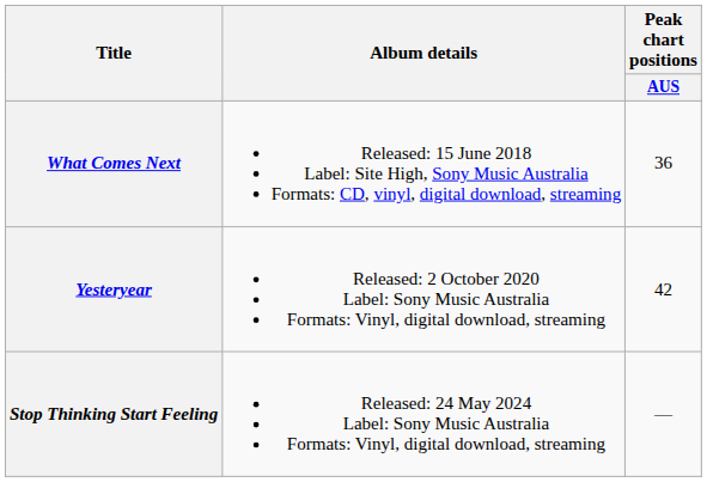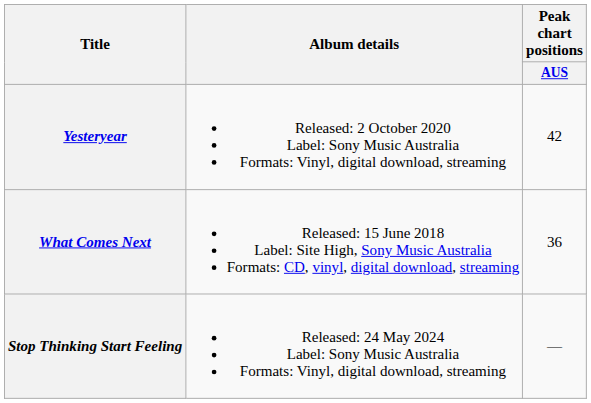 <table class="wikitable plainrowheaders" style="text-align:center;">
 <tr>
 <th scope="col" rowspan="2">Title</th>
 <th scope="col" rowspan="2">Album details</th>
 <th scope="col" colspan="1">Peak chart positions</th>
 </tr>
 <tr>
 <th scope="col" style="width:3em;font-size:90%;"><a href='#'>AUS</a><br></th>
 </tr>
 <tr>
+<th scope="row"><em><a href='#'>Yesteryear</a></em></th>
+<td><br><ul><li>Released: 2 October 2020</li><li>Label: Sony Music Australia</li><li>Formats: Vinyl, digital download, streaming</li></ul></td>
+<td>42</td>
+</tr>
+<tr>
 <th scope="row"><em><a href='#'>What Comes Next</a></em></th>
 <td><br><ul><li>Released: 15 June 2018</li><li>Label: Site High, <a href='#'>Sony Music Australia</a></li><li>Formats: <a href='#'>CD</a>, <a href='#'>vinyl</a>, <a href='#'>digital download</a>, <a href='#'>streaming</a></li></ul></td>
 <td>36</td>
-</tr>
-<tr>
-<th scope="row"><em><a href='#'>Yesteryear</a></em></th>
-<td><br><ul><li>Released: 2 October 2020</li><li>Label: Sony Music Australia</li><li>Formats: Vinyl, digital download, streaming</li></ul></td>
-<td>42</td>
 </tr>
 <tr>
 <th scope="row"><em>Stop Thinking Start Feeling</em></th>
 <td><br><ul><li>Released: 24 May 2024</li><li>Label: Sony Music Australia</li><li>Formats: Vinyl, digital download, streaming</li></ul></td>
 <td>—</td>
 </tr>
 </table>
